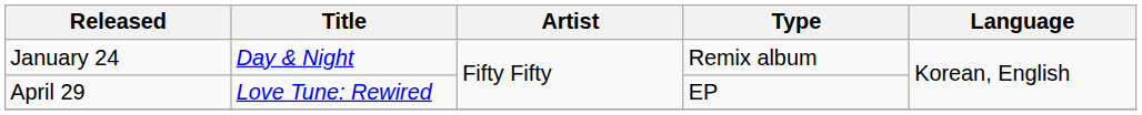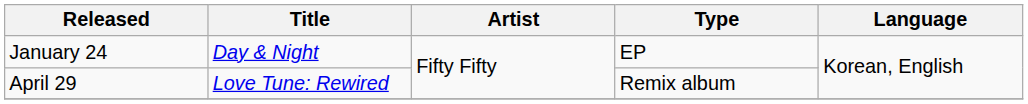 <table class="wikitable sortable" align="left center" style="width:65%;">
 <tr>
 <th style="width:20%;">Released</th>
 <th style="width:20%;">Title</th>
 <th style="width:20%;">Artist</th>
 <th style="width:20%;">Type</th>
 <th style="width:20%;">Language</th>
 </tr>
 <tr>
 <td>January 24</td>
 <td><em><a href='#'>Day & Night</a></em></td>
 <td rowspan="2">Fifty Fifty</td>
-<td>Remix album</td>
+<td>EP</td>
 <td rowspan="2">Korean, English</td>
 </tr>
 <tr>
 <td>April 29</td>
 <td><em><a href='#'>Love Tune: Rewired</a></em></td>
-<td>EP</td>
+<td>Remix album</td>
 </tr>
 <tr>
 </tr>
 </table>
